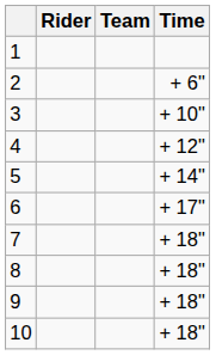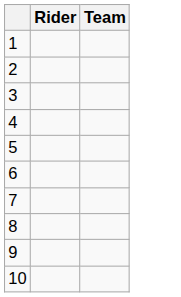 <table class="wikitable">
 <tr>
 <th></th>
 <th>Rider</th>
 <th>Team</th>
-<th>Time</th>
 </tr>
 <tr>
 <td>1</td>
 <td> </td>
 <td></td>
-<td align="right"></td>
 </tr>
 <tr>
 <td>2</td>
 <td></td>
 <td></td>
-<td align="right">+ 6"</td>
 </tr>
 <tr>
 <td>3</td>
 <td></td>
 <td></td>
-<td align="right">+ 10"</td>
 </tr>
 <tr>
 <td>4</td>
 <td></td>
 <td></td>
-<td align="right">+ 12"</td>
 </tr>
 <tr>
 <td>5</td>
 <td></td>
 <td></td>
-<td align="right">+ 14"</td>
 </tr>
 <tr>
 <td>6</td>
 <td> </td>
 <td></td>
-<td align="right">+ 17"</td>
 </tr>
 <tr>
 <td>7</td>
 <td></td>
 <td></td>
-<td align="right">+ 18"</td>
 </tr>
 <tr>
 <td>8</td>
 <td></td>
 <td></td>
-<td align="right">+ 18"</td>
 </tr>
 <tr>
 <td>9</td>
 <td></td>
 <td></td>
-<td align="right">+ 18"</td>
 </tr>
 <tr>
 <td>10</td>
 <td></td>
 <td></td>
-<td align="right">+ 18"</td>
 </tr>
 </table>
